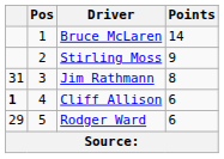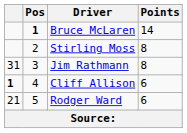 <table class="wikitable" style="font-size: 95%;">
 <tr>
 <th></th>
 <th>Pos</th>
 <th>Driver</th>
 <th>Points</th>
 </tr>
 <tr>
 <td align="left"></td>
-<td align="center">1</td>
+<td align="center"><strong>1</strong></td>
 <td> <a href='#'>Bruce McLaren</a></td>
 <td align="left">14</td>
 </tr>
 <tr>
 <td align="left"></td>
 <td align="center">2</td>
 <td> <a href='#'>Stirling Moss</a></td>
-<td align="left">9</td>
+<td align="left">8</td>
 </tr>
 <tr>
 <td align="left"> 31</td>
 <td align="center">3</td>
 <td> <a href='#'>Jim Rathmann</a></td>
 <td align="left">8</td>
 </tr>
 <tr>
 <td align="left"><strong> 1</strong></td>
 <td align="center">4</td>
 <td> <a href='#'>Cliff Allison</a></td>
 <td align="left">6</td>
 </tr>
 <tr>
-<td align="left"> 29</td>
+<td align="left"> 21</td>
 <td align="center">5</td>
 <td> <a href='#'>Rodger Ward</a></td>
 <td align="left">6</td>
 </tr>
 <tr>
 <th colspan=4>Source:</th>
 </tr>
 </table>
